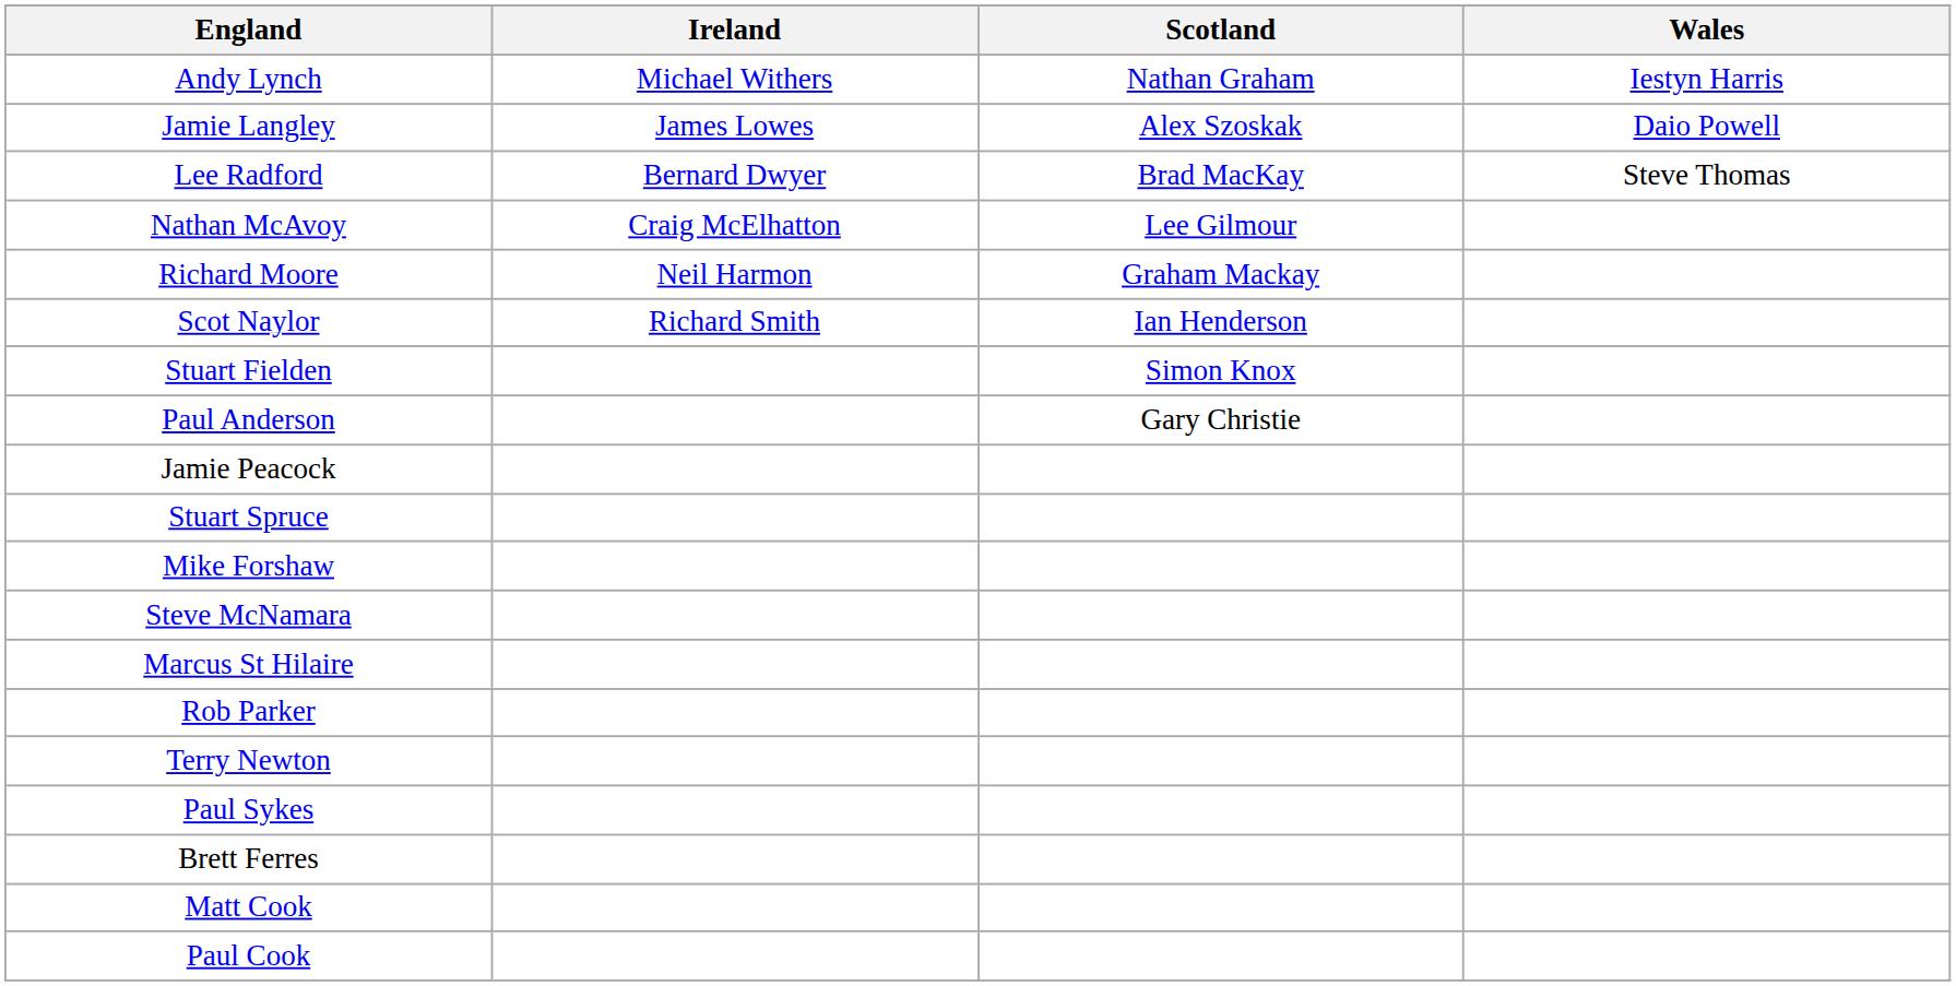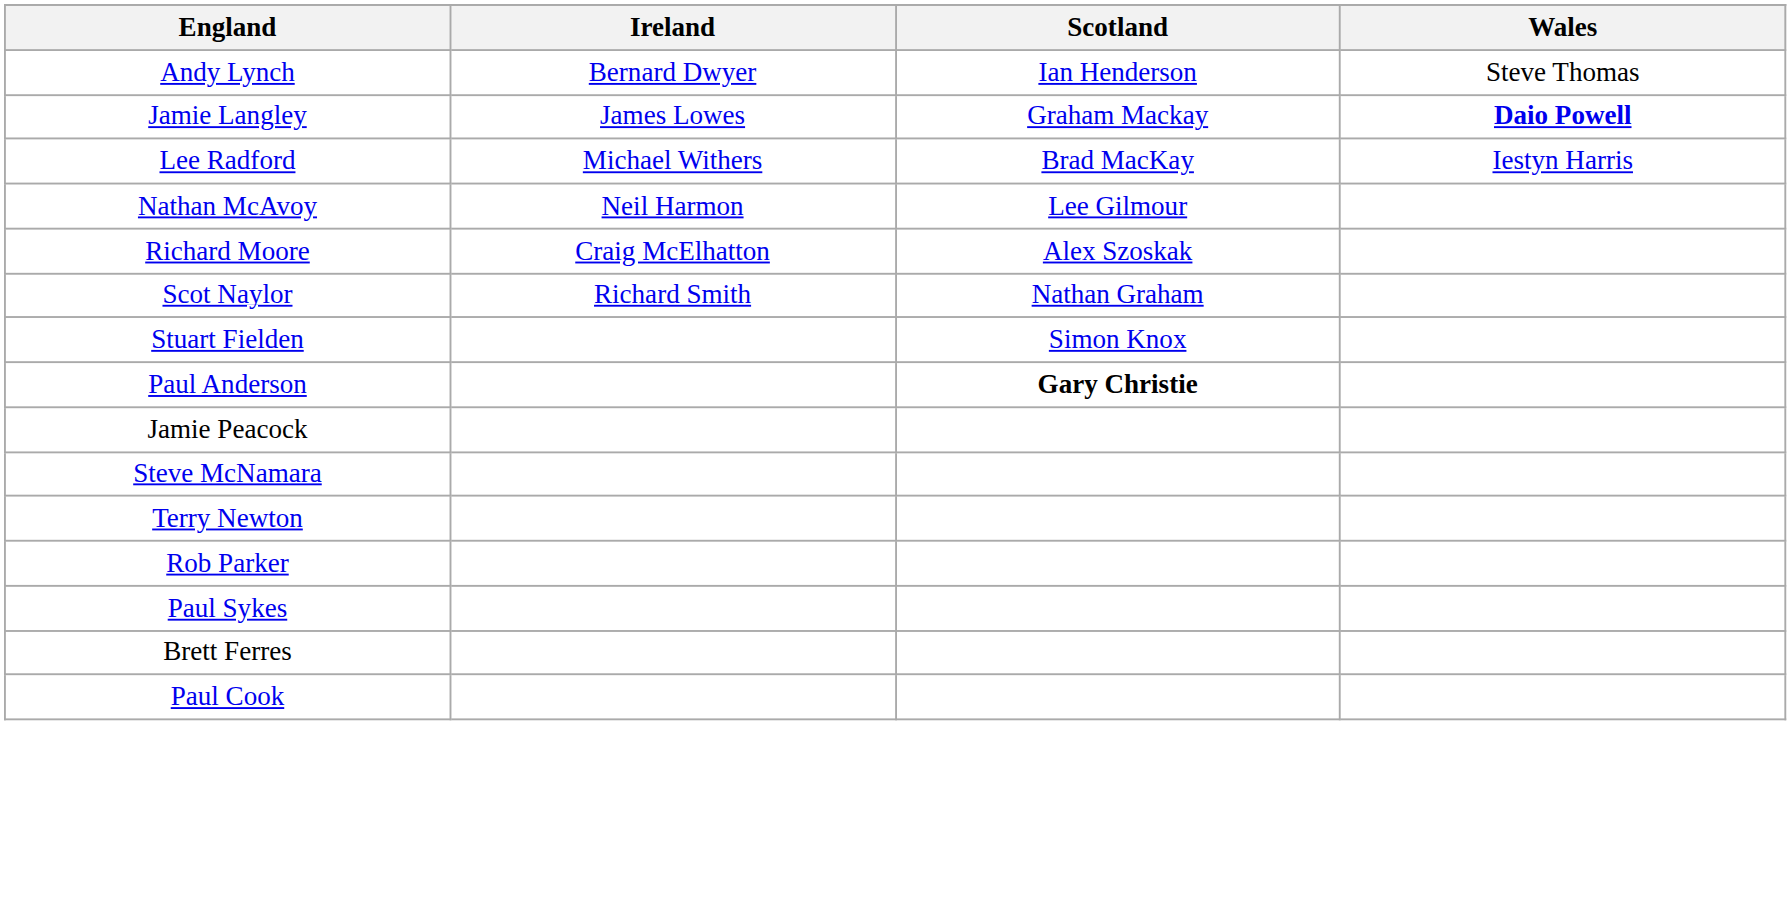 <table class="wikitable sortable" width="75%" style="font-size:90%">
 <tr bgcolor="#efefef">
 </tr>
 <tr bgcolor="#efefef">
 <th width=20%> England</th>
 <th width=20%> Ireland</th>
 <th width=20%> Scotland</th>
 <th width=20%> Wales</th>
 </tr>
 <tr bgcolor=#FFFFFF>
 <td align=center><a href='#'>Andy Lynch</a></td>
-<td align=center><a href='#'>Michael Withers</a></td>
-<td align=center><a href='#'>Nathan Graham</a></td>
-<td align=center><a href='#'>Iestyn Harris</a></td>
+<td align=center><a href='#'>Bernard Dwyer</a></td>
+<td align=center><a href='#'>Ian Henderson</a></td>
+<td align=center>Steve Thomas</td>
 </tr>
 <tr bgcolor=#FFFFFF>
 <td align=center><a href='#'>Jamie Langley</a></td>
 <td align=center><a href='#'>James Lowes</a></td>
-<td align=center><a href='#'>Alex Szoskak</a></td>
-<td align=center><a href='#'>Daio Powell</a></td>
+<td align=center><a href='#'>Graham Mackay</a></td>
+<td align=center><strong><a href='#'>Daio Powell</a></strong></td>
 </tr>
 <tr bgcolor=#FFFFFF>
 <td align=center><a href='#'>Lee Radford</a></td>
-<td align=center><a href='#'>Bernard Dwyer</a></td>
+<td align=center><a href='#'>Michael Withers</a></td>
 <td align=center><a href='#'>Brad MacKay</a></td>
-<td align=center>Steve Thomas</td>
+<td align=center><a href='#'>Iestyn Harris</a></td>
 </tr>
 <tr bgcolor=#FFFFFF>
 <td align=center><a href='#'>Nathan McAvoy</a></td>
-<td align=center><a href='#'>Craig McElhatton</a></td>
+<td align=center><a href='#'>Neil Harmon</a></td>
 <td align=center><a href='#'>Lee Gilmour</a></td>
 <td align=center></td>
 </tr>
 <tr bgcolor=#FFFFFF>
 <td align=center><a href='#'>Richard Moore</a></td>
-<td align=center><a href='#'>Neil Harmon</a></td>
-<td align=center><a href='#'>Graham Mackay</a></td>
+<td align=center><a href='#'>Craig McElhatton</a></td>
+<td align=center><a href='#'>Alex Szoskak</a></td>
 <td align=center></td>
 </tr>
 <tr bgcolor=#FFFFFF>
 <td align=center><a href='#'>Scot Naylor</a></td>
 <td align=center><a href='#'>Richard Smith</a></td>
-<td align=center><a href='#'>Ian Henderson</a></td>
+<td align=center><a href='#'>Nathan Graham</a></td>
 <td align=center></td>
 </tr>
 <tr bgcolor=#FFFFFF>
 <td align=center><a href='#'>Stuart Fielden</a></td>
 <td align=center></td>
 <td align=center><a href='#'>Simon Knox</a></td>
 <td align=center></td>
 </tr>
 <tr bgcolor=#FFFFFF>
 <td align=center><a href='#'>Paul Anderson</a></td>
 <td align=center></td>
-<td align=center>Gary Christie</td>
+<td align=center><strong>Gary Christie</strong></td>
 <td align=center></td>
 </tr>
 <tr bgcolor=#FFFFFF>
 <td align=center>Jamie Peacock</td>
-<td align=center></td>
-<td align=center></td>
-<td align=center></td>
-</tr>
-<tr bgcolor=#FFFFFF>
-<td align=center><a href='#'>Stuart Spruce</a></td>
-<td align=center></td>
-<td align=center></td>
-<td align=center></td>
-</tr>
-<tr bgcolor=#FFFFFF>
-<td align=center><a href='#'>Mike Forshaw</a></td>
 <td align=center></td>
 <td align=center></td>
 <td align=center></td>
 </tr>
 <tr bgcolor=#FFFFFF>
 <td align=center><a href='#'>Steve McNamara</a></td>
 <td align=center></td>
 <td align=center></td>
 <td align=center></td>
 </tr>
 <tr bgcolor=#FFFFFF>
-<td align=center><a href='#'>Marcus St Hilaire</a></td>
+<td align=center><a href='#'>Terry Newton</a></td>
 <td align=center></td>
 <td align=center></td>
 <td align=center></td>
 </tr>
 <tr bgcolor=#FFFFFF>
 <td align=center><a href='#'>Rob Parker</a></td>
-<td align=center></td>
-<td align=center></td>
-<td align=center></td>
-</tr>
-<tr bgcolor=#FFFFFF>
-<td align=center><a href='#'>Terry Newton</a></td>
 <td align=center></td>
 <td align=center></td>
 <td align=center></td>
 </tr>
 <tr bgcolor=#FFFFFF>
 <td align=center><a href='#'>Paul Sykes</a></td>
 <td align=center></td>
 <td align=center></td>
 <td align=center></td>
 </tr>
 <tr bgcolor=#FFFFFF>
 <td align=center>Brett Ferres</td>
 <td align=center></td>
 <td align=center></td>
 <td align=center></td>
 </tr>
 <tr bgcolor=#FFFFFF>
-<td align=center><a href='#'>Matt Cook</a></td>
-<td align=center></td>
-<td align=center></td>
-<td align=center></td>
-</tr>
-<tr bgcolor=#FFFFFF>
 <td align=center><a href='#'>Paul Cook</a></td>
 <td align=center></td>
 <td align=center></td>
 <td align=center></td>
 </tr>
 </table>
